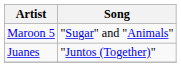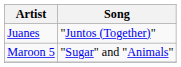 <table class="wikitable sortable">
 <tr>
 <th>Artist</th>
 <th>Song</th>
 </tr>
 <tr>
+<td><a href='#'>Juanes</a></td>
+<td>"<a href='#'>Juntos (Together)</a>"</td>
+</tr>
+<tr>
 <td><a href='#'>Maroon 5</a></td>
 <td>"<a href='#'>Sugar</a>" and "<a href='#'>Animals</a>"</td>
 </tr>
 <tr>
-<td><a href='#'>Juanes</a></td>
-<td>"<a href='#'>Juntos (Together)</a>"</td>
-</tr>
-<tr>
 </tr>
 </table>
